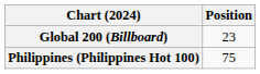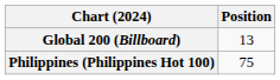 <table class="wikitable sortable plainrowheaders" style="text-align:center">
 <tr>
 <th scope="col">Chart (2024)</th>
 <th scope="col">Position</th>
 </tr>
 <tr>
 <th scope="row">Global 200 (<em>Billboard</em>)</th>
-<td>23</td>
+<td>13</td>
 </tr>
 <tr>
 <th scope="row">Philippines (Philippines Hot 100)</th>
 <td>75</td>
 </tr>
 </table>
